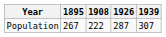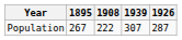 <table class="wikitable">
 <tr>
 <th>Year</th>
 <th>1895</th>
 <th>1908</th>
+<th>1939</th>
 <th>1926</th>
-<th>1939</th>
 </tr>
 <tr>
 <td>Population</td>
 <td>267</td>
 <td>222</td>
+<td>307</td>
 <td>287</td>
-<td>307</td>
 </tr>
 </table>
